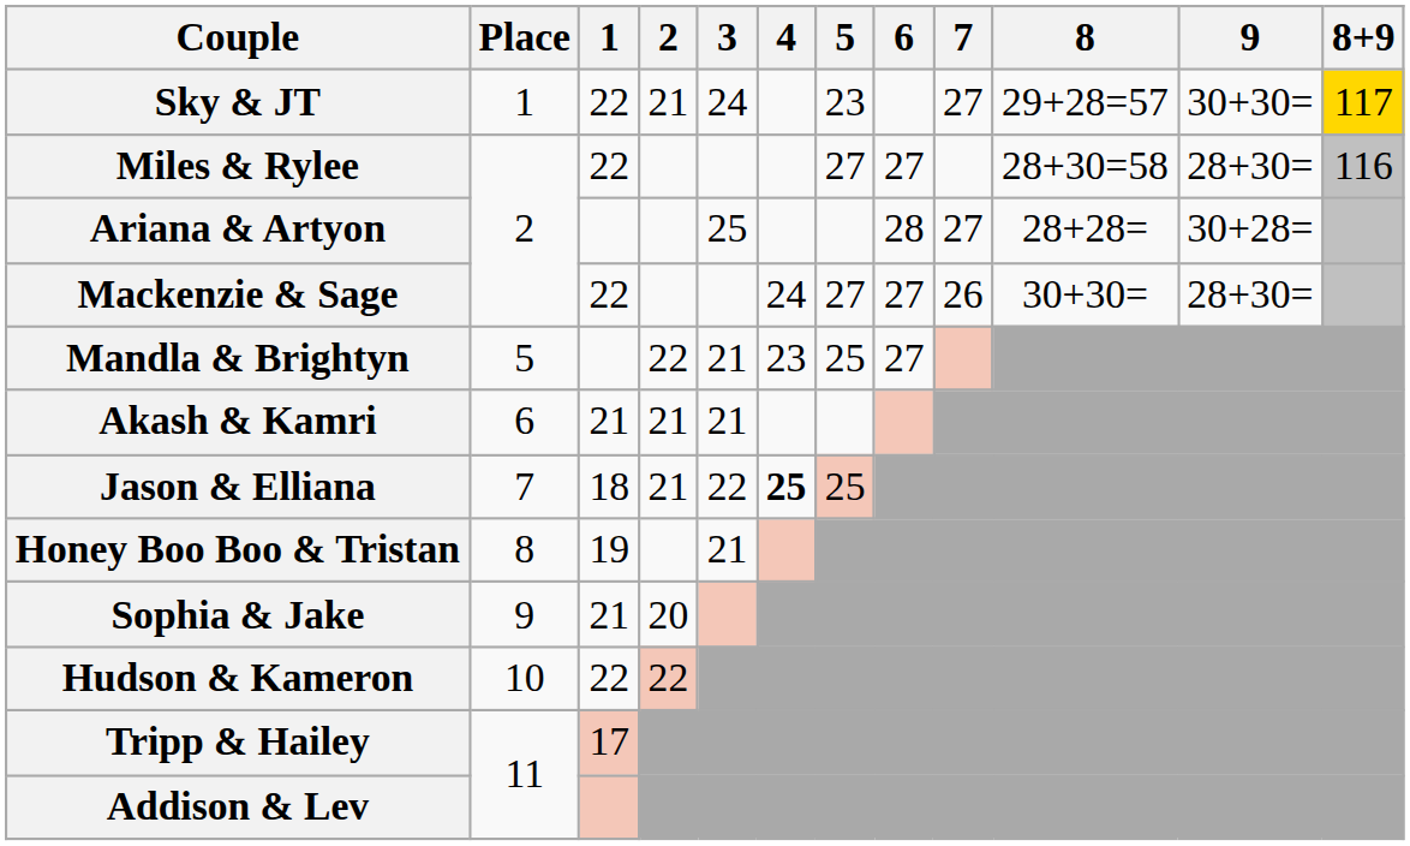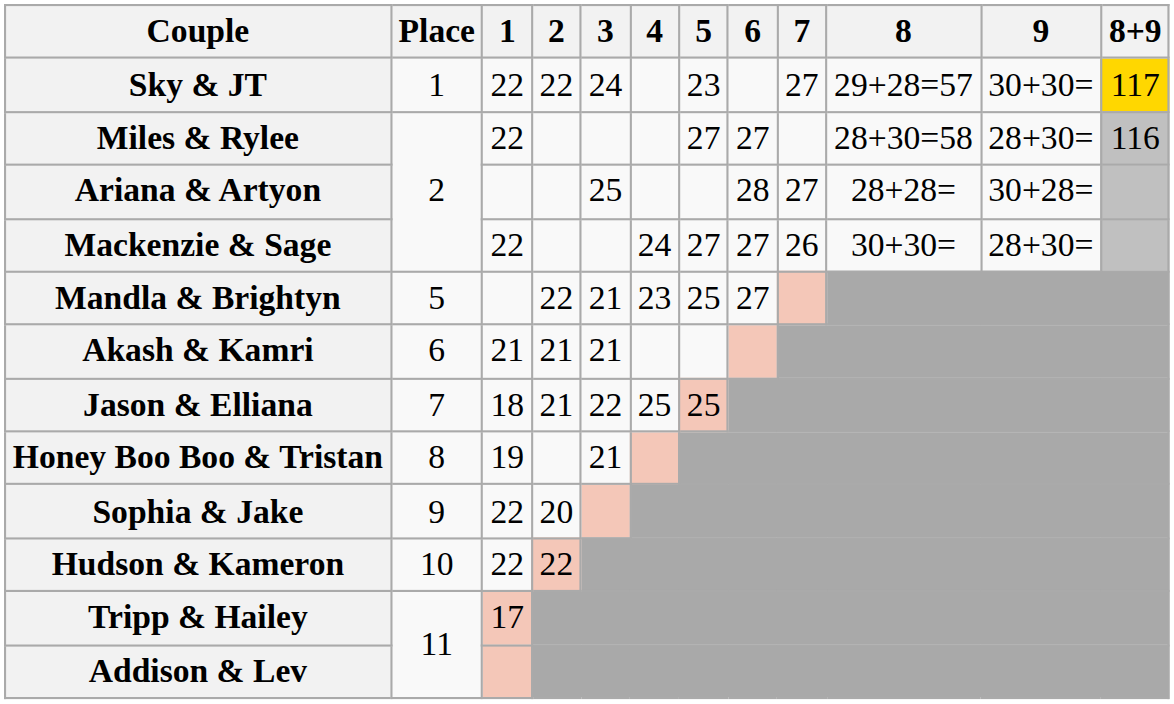 <table class="wikitable sortable" style="text-align:center;">
 <tr>
 <th scope="col">Couple</th>
 <th scope="col">Place</th>
 <th scope="col">1</th>
 <th scope="col">2</th>
 <th scope="col">3</th>
 <th scope="col">4</th>
 <th scope="col">5</th>
 <th scope="col">6</th>
 <th scope="col">7</th>
 <th scope="col">8</th>
 <th scope="col">9</th>
 <th scope="col">8+9</th>
 </tr>
 <tr>
 <th scope="row">Sky & JT</th>
 <td>1</td>
 <td>22</td>
-<td>21</td>
+<td>22</td>
 <td>24</td>
 <td></td>
 <td>23</td>
 <td></td>
 <td>27</td>
 <td>29+28=57</td>
 <td> 30+30=</td>
 <td style="background:gold;">117</td>
 </tr>
 <tr>
 <th scope="row">Miles & Rylee</th>
 <td rowspan=3>2</td>
 <td>22</td>
 <td></td>
 <td></td>
 <td></td>
 <td>27</td>
 <td>27</td>
 <td></td>
 <td>28+30=58</td>
 <td>28+30=</td>
 <td style="background:silver">116</td>
 </tr>
 <tr>
 <th scope="row">Ariana & Artyon</th>
 <td></td>
 <td></td>
 <td>25</td>
 <td></td>
 <td></td>
 <td>28</td>
 <td>27</td>
 <td>28+28=</td>
 <td>30+28=</td>
 <td style="background:silver"></td>
 </tr>
 <tr>
 <th scope="row">Mackenzie & Sage</th>
 <td>22</td>
 <td></td>
 <td></td>
 <td>24</td>
 <td>27</td>
 <td>27</td>
 <td>26</td>
 <td> 30+30=</td>
 <td>28+30=</td>
 <td style="background:silver"></td>
 </tr>
 <tr>
 <th scope="row">Mandla & Brightyn</th>
 <td>5</td>
 <td></td>
 <td>22</td>
 <td>21</td>
 <td>23</td>
 <td>25</td>
 <td>27</td>
 <td bgcolor=f4c7b8></td>
 <td colspan=3 style="background:darkgrey"></td>
 </tr>
 <tr>
 <th scope="row">Akash & Kamri</th>
 <td>6</td>
 <td>21</td>
 <td>21</td>
 <td>21</td>
 <td></td>
 <td></td>
 <td bgcolor=f4c7b8></td>
 <td colspan=4 style="background:darkgrey"></td>
 </tr>
 <tr>
 <th scope="row">Jason & Elliana</th>
 <td>7</td>
 <td>18</td>
 <td>21</td>
 <td>22</td>
-<td><strong>25</strong></td>
+<td>25</td>
 <td bgcolor=f4c7b8>25</td>
 <td colspan=5 style="background:darkgrey"></td>
 </tr>
 <tr>
 <th scope="row">Honey Boo Boo & Tristan</th>
 <td>8</td>
 <td>19</td>
 <td></td>
 <td>21</td>
 <td bgcolor=f4c7b8></td>
 <td colspan=6 style="background:darkgrey"></td>
 </tr>
 <tr>
 <th scope="row">Sophia & Jake</th>
 <td>9</td>
-<td>21</td>
+<td>22</td>
 <td>20</td>
 <td bgcolor=f4c7b8></td>
 <td colspan=7 style="background:darkgrey"></td>
 </tr>
 <tr>
 <th scope="row">Hudson & Kameron</th>
 <td>10</td>
 <td>22</td>
 <td bgcolor=f4c7b8>22</td>
 <td colspan=8 style="background:darkgrey"></td>
 </tr>
 <tr>
 <th scope="row">Tripp & Hailey</th>
 <td rowspan=2>11</td>
 <td bgcolor=f4c7b8>17</td>
 <td colspan=9 style="background:darkgrey"></td>
 </tr>
 <tr>
 <th scope="row">Addison & Lev</th>
 <td bgcolor=f4c7b8></td>
 <td colspan=9 style="background:darkgrey"></td>
 </tr>
 </table>
